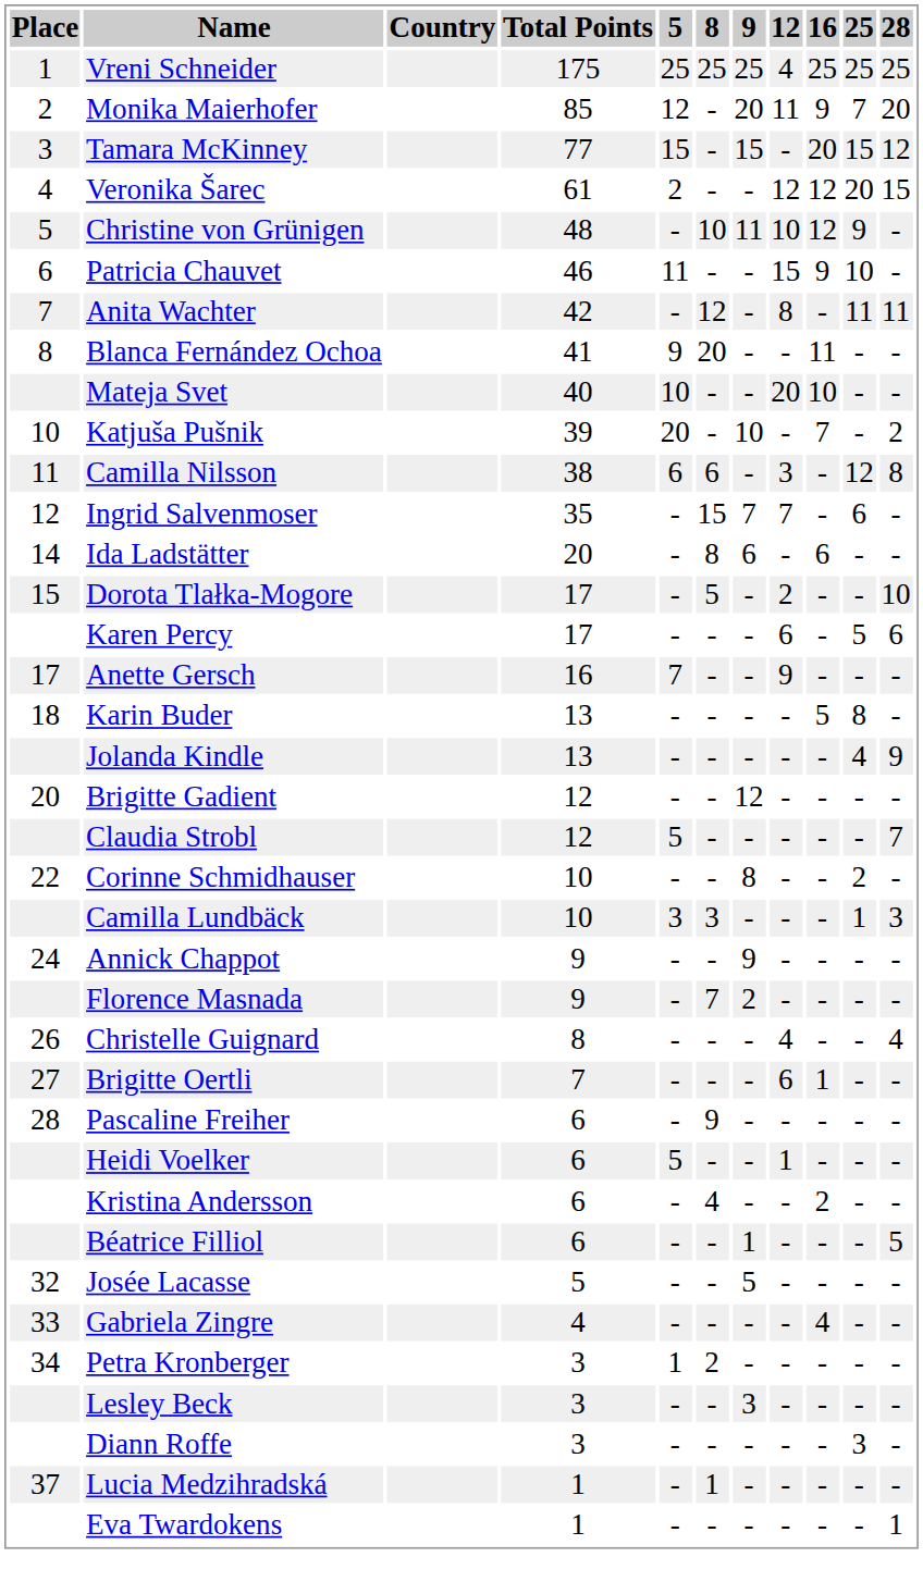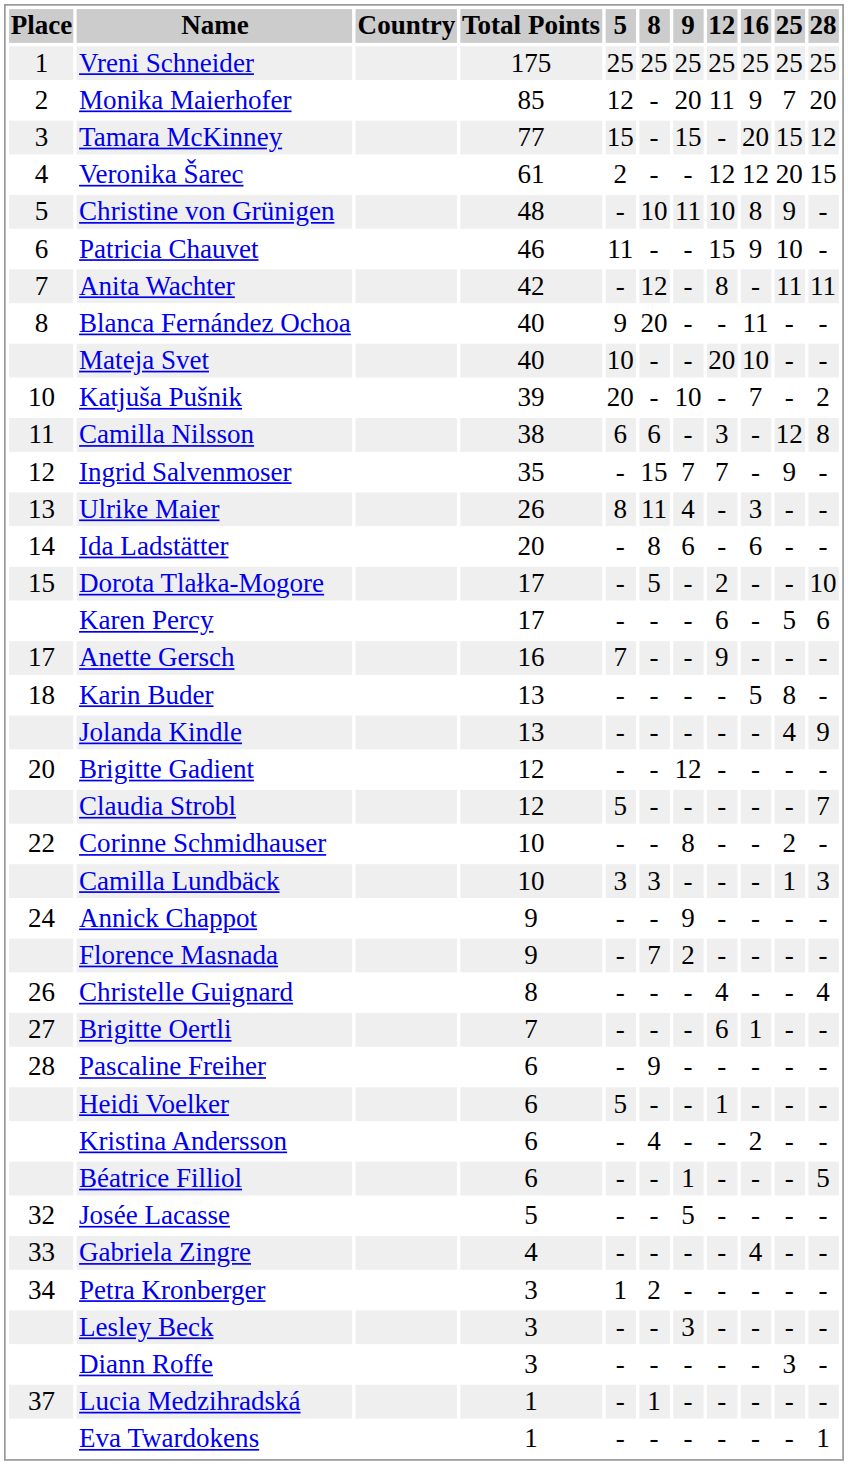 <table border="0" style="border: 1px solid #999; background-color:#FFFFFF; text-align:center">
 <tr align="center" bgcolor="#CCCCCC">
 <th>Place</th>
 <th>Name</th>
 <th>Country</th>
 <th>Total Points</th>
 <th>5</th>
 <th>8</th>
 <th>9</th>
 <th>12</th>
 <th>16</th>
 <th>25</th>
 <th>28</th>
 </tr>
 <tr bgcolor="#EFEFEF">
 <td>1</td>
 <td align="left"><a href='#'>Vreni Schneider</a></td>
 <td align="left"></td>
 <td>175</td>
 <td>25</td>
 <td>25</td>
 <td>25</td>
-<td>4</td>
+<td>25</td>
 <td>25</td>
 <td>25</td>
 <td>25</td>
 </tr>
 <tr>
 <td>2</td>
 <td align="left"><a href='#'>Monika Maierhofer</a></td>
 <td align="left"></td>
 <td>85</td>
 <td>12</td>
 <td>-</td>
 <td>20</td>
 <td>11</td>
 <td>9</td>
 <td>7</td>
 <td>20</td>
 </tr>
 <tr bgcolor="#EFEFEF">
 <td>3</td>
 <td align="left"><a href='#'>Tamara McKinney</a></td>
 <td align="left"></td>
 <td>77</td>
 <td>15</td>
 <td>-</td>
 <td>15</td>
 <td>-</td>
 <td>20</td>
 <td>15</td>
 <td>12</td>
 </tr>
 <tr>
 <td>4</td>
 <td align="left"><a href='#'>Veronika Šarec</a></td>
 <td align="left"></td>
 <td>61</td>
 <td>2</td>
 <td>-</td>
 <td>-</td>
 <td>12</td>
 <td>12</td>
 <td>20</td>
 <td>15</td>
 </tr>
 <tr bgcolor="#EFEFEF">
 <td>5</td>
 <td align="left"><a href='#'>Christine von Grünigen</a></td>
 <td align="left"></td>
 <td>48</td>
 <td>-</td>
 <td>10</td>
 <td>11</td>
 <td>10</td>
-<td>12</td>
+<td>8</td>
 <td>9</td>
 <td>-</td>
 </tr>
 <tr>
 <td>6</td>
 <td align="left"><a href='#'>Patricia Chauvet</a></td>
 <td align="left"></td>
 <td>46</td>
 <td>11</td>
 <td>-</td>
 <td>-</td>
 <td>15</td>
 <td>9</td>
 <td>10</td>
 <td>-</td>
 </tr>
 <tr bgcolor="#EFEFEF">
 <td>7</td>
 <td align="left"><a href='#'>Anita Wachter</a></td>
 <td align="left"></td>
 <td>42</td>
 <td>-</td>
 <td>12</td>
 <td>-</td>
 <td>8</td>
 <td>-</td>
 <td>11</td>
 <td>11</td>
 </tr>
 <tr>
 <td>8</td>
 <td align="left"><a href='#'>Blanca Fernández Ochoa</a></td>
 <td align="left"></td>
-<td>41</td>
+<td>40</td>
 <td>9</td>
 <td>20</td>
 <td>-</td>
 <td>-</td>
 <td>11</td>
 <td>-</td>
 <td>-</td>
 </tr>
 <tr bgcolor="#EFEFEF">
 <td></td>
 <td align="left"><a href='#'>Mateja Svet</a></td>
 <td align="left"></td>
 <td>40</td>
 <td>10</td>
 <td>-</td>
 <td>-</td>
 <td>20</td>
 <td>10</td>
 <td>-</td>
 <td>-</td>
 </tr>
 <tr>
 <td>10</td>
 <td align="left"><a href='#'>Katjuša Pušnik</a></td>
 <td align="left"></td>
 <td>39</td>
 <td>20</td>
 <td>-</td>
 <td>10</td>
 <td>-</td>
 <td>7</td>
 <td>-</td>
 <td>2</td>
 </tr>
 <tr bgcolor="#EFEFEF">
 <td>11</td>
 <td align="left"><a href='#'>Camilla Nilsson</a></td>
 <td align="left"></td>
 <td>38</td>
 <td>6</td>
 <td>6</td>
 <td>-</td>
 <td>3</td>
 <td>-</td>
 <td>12</td>
 <td>8</td>
 </tr>
 <tr>
 <td>12</td>
 <td align="left"><a href='#'>Ingrid Salvenmoser</a></td>
 <td align="left"></td>
 <td>35</td>
 <td>-</td>
 <td>15</td>
 <td>7</td>
 <td>7</td>
 <td>-</td>
-<td>6</td>
+<td>9</td>
+<td>-</td>
+</tr>
+<tr bgcolor="#EFEFEF">
+<td>13</td>
+<td align="left"><a href='#'>Ulrike Maier</a></td>
+<td align="left"></td>
+<td>26</td>
+<td>8</td>
+<td>11</td>
+<td>4</td>
+<td>-</td>
+<td>3</td>
+<td>-</td>
 <td>-</td>
 </tr>
 <tr>
 <td>14</td>
 <td align="left"><a href='#'>Ida Ladstätter</a></td>
 <td align="left"></td>
 <td>20</td>
 <td>-</td>
 <td>8</td>
 <td>6</td>
 <td>-</td>
 <td>6</td>
 <td>-</td>
 <td>-</td>
 </tr>
 <tr bgcolor="#EFEFEF">
 <td>15</td>
 <td align="left"><a href='#'>Dorota Tlałka-Mogore</a></td>
 <td align="left"></td>
 <td>17</td>
 <td>-</td>
 <td>5</td>
 <td>-</td>
 <td>2</td>
 <td>-</td>
 <td>-</td>
 <td>10</td>
 </tr>
 <tr>
 <td></td>
 <td align="left"><a href='#'>Karen Percy</a></td>
 <td align="left"></td>
 <td>17</td>
 <td>-</td>
 <td>-</td>
 <td>-</td>
 <td>6</td>
 <td>-</td>
 <td>5</td>
 <td>6</td>
 </tr>
 <tr bgcolor="#EFEFEF">
 <td>17</td>
 <td align="left"><a href='#'>Anette Gersch</a></td>
 <td align="left"></td>
 <td>16</td>
 <td>7</td>
 <td>-</td>
 <td>-</td>
 <td>9</td>
 <td>-</td>
 <td>-</td>
 <td>-</td>
 </tr>
 <tr>
 <td>18</td>
 <td align="left"><a href='#'>Karin Buder</a></td>
 <td align="left"></td>
 <td>13</td>
 <td>-</td>
 <td>-</td>
 <td>-</td>
 <td>-</td>
 <td>5</td>
 <td>8</td>
 <td>-</td>
 </tr>
 <tr bgcolor="#EFEFEF">
 <td></td>
 <td align="left"><a href='#'>Jolanda Kindle</a></td>
 <td align="left"></td>
 <td>13</td>
 <td>-</td>
 <td>-</td>
 <td>-</td>
 <td>-</td>
 <td>-</td>
 <td>4</td>
 <td>9</td>
 </tr>
 <tr>
 <td>20</td>
 <td align="left"><a href='#'>Brigitte Gadient</a></td>
 <td align="left"></td>
 <td>12</td>
 <td>-</td>
 <td>-</td>
 <td>12</td>
 <td>-</td>
 <td>-</td>
 <td>-</td>
 <td>-</td>
 </tr>
 <tr bgcolor="#EFEFEF">
 <td></td>
 <td align="left"><a href='#'>Claudia Strobl</a></td>
 <td align="left"></td>
 <td>12</td>
 <td>5</td>
 <td>-</td>
 <td>-</td>
 <td>-</td>
 <td>-</td>
 <td>-</td>
 <td>7</td>
 </tr>
 <tr>
 <td>22</td>
 <td align="left"><a href='#'>Corinne Schmidhauser</a></td>
 <td align="left"></td>
 <td>10</td>
 <td>-</td>
 <td>-</td>
 <td>8</td>
 <td>-</td>
 <td>-</td>
 <td>2</td>
 <td>-</td>
 </tr>
 <tr bgcolor="#EFEFEF">
 <td></td>
 <td align="left"><a href='#'>Camilla Lundbäck</a></td>
 <td align="left"></td>
 <td>10</td>
 <td>3</td>
 <td>3</td>
 <td>-</td>
 <td>-</td>
 <td>-</td>
 <td>1</td>
 <td>3</td>
 </tr>
 <tr>
 <td>24</td>
 <td align="left"><a href='#'>Annick Chappot</a></td>
 <td align="left"></td>
 <td>9</td>
 <td>-</td>
 <td>-</td>
 <td>9</td>
 <td>-</td>
 <td>-</td>
 <td>-</td>
 <td>-</td>
 </tr>
 <tr bgcolor="#EFEFEF">
 <td></td>
 <td align="left"><a href='#'>Florence Masnada</a></td>
 <td align="left"></td>
 <td>9</td>
 <td>-</td>
 <td>7</td>
 <td>2</td>
 <td>-</td>
 <td>-</td>
 <td>-</td>
 <td>-</td>
 </tr>
 <tr>
 <td>26</td>
 <td align="left"><a href='#'>Christelle Guignard</a></td>
 <td align="left"></td>
 <td>8</td>
 <td>-</td>
 <td>-</td>
 <td>-</td>
 <td>4</td>
 <td>-</td>
 <td>-</td>
 <td>4</td>
 </tr>
 <tr bgcolor="#EFEFEF">
 <td>27</td>
 <td align="left"><a href='#'>Brigitte Oertli</a></td>
 <td align="left"></td>
 <td>7</td>
 <td>-</td>
 <td>-</td>
 <td>-</td>
 <td>6</td>
 <td>1</td>
 <td>-</td>
 <td>-</td>
 </tr>
 <tr>
 <td>28</td>
 <td align="left"><a href='#'>Pascaline Freiher</a></td>
 <td align="left"></td>
 <td>6</td>
 <td>-</td>
 <td>9</td>
 <td>-</td>
 <td>-</td>
 <td>-</td>
 <td>-</td>
 <td>-</td>
 </tr>
 <tr bgcolor="#EFEFEF">
 <td></td>
 <td align="left"><a href='#'>Heidi Voelker</a></td>
 <td align="left"></td>
 <td>6</td>
 <td>5</td>
 <td>-</td>
 <td>-</td>
 <td>1</td>
 <td>-</td>
 <td>-</td>
 <td>-</td>
 </tr>
 <tr>
 <td></td>
 <td align="left"><a href='#'>Kristina Andersson</a></td>
 <td align="left"></td>
 <td>6</td>
 <td>-</td>
 <td>4</td>
 <td>-</td>
 <td>-</td>
 <td>2</td>
 <td>-</td>
 <td>-</td>
 </tr>
 <tr bgcolor="#EFEFEF">
 <td></td>
 <td align="left"><a href='#'>Béatrice Filliol</a></td>
 <td align="left"></td>
 <td>6</td>
 <td>-</td>
 <td>-</td>
 <td>1</td>
 <td>-</td>
 <td>-</td>
 <td>-</td>
 <td>5</td>
 </tr>
 <tr>
 <td>32</td>
 <td align="left"><a href='#'>Josée Lacasse</a></td>
 <td align="left"></td>
 <td>5</td>
 <td>-</td>
 <td>-</td>
 <td>5</td>
 <td>-</td>
 <td>-</td>
 <td>-</td>
 <td>-</td>
 </tr>
 <tr bgcolor="#EFEFEF">
 <td>33</td>
 <td align="left"><a href='#'>Gabriela Zingre</a></td>
 <td align="left"></td>
 <td>4</td>
 <td>-</td>
 <td>-</td>
 <td>-</td>
 <td>-</td>
 <td>4</td>
 <td>-</td>
 <td>-</td>
 </tr>
 <tr>
 <td>34</td>
 <td align="left"><a href='#'>Petra Kronberger</a></td>
 <td align="left"></td>
 <td>3</td>
 <td>1</td>
 <td>2</td>
 <td>-</td>
 <td>-</td>
 <td>-</td>
 <td>-</td>
 <td>-</td>
 </tr>
 <tr bgcolor="#EFEFEF">
 <td></td>
 <td align="left"><a href='#'>Lesley Beck</a></td>
 <td align="left"></td>
 <td>3</td>
 <td>-</td>
 <td>-</td>
 <td>3</td>
 <td>-</td>
 <td>-</td>
 <td>-</td>
 <td>-</td>
 </tr>
 <tr>
 <td></td>
 <td align="left"><a href='#'>Diann Roffe</a></td>
 <td align="left"></td>
 <td>3</td>
 <td>-</td>
 <td>-</td>
 <td>-</td>
 <td>-</td>
 <td>-</td>
 <td>3</td>
 <td>-</td>
 </tr>
 <tr bgcolor="#EFEFEF">
 <td>37</td>
 <td align="left"><a href='#'>Lucia Medzihradská</a></td>
 <td align="left"></td>
 <td>1</td>
 <td>-</td>
 <td>1</td>
 <td>-</td>
 <td>-</td>
 <td>-</td>
 <td>-</td>
 <td>-</td>
 </tr>
 <tr>
 <td></td>
 <td align="left"><a href='#'>Eva Twardokens</a></td>
 <td align="left"></td>
 <td>1</td>
 <td>-</td>
 <td>-</td>
 <td>-</td>
 <td>-</td>
 <td>-</td>
 <td>-</td>
 <td>1</td>
 </tr>
 </table>
